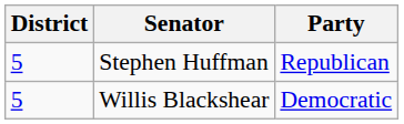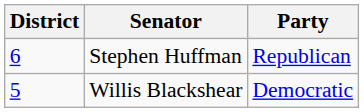 <table class="wikitable">
 <tr>
 <th>District</th>
 <th>Senator</th>
 <th>Party</th>
 </tr>
 <tr>
-<td><a href='#'>5</a></td>
+<td><a href='#'>6</a></td>
 <td>Stephen Huffman</td>
 <td><a href='#'> Republican</a></td>
 </tr>
 <tr>
 <td><a href='#'>5</a></td>
 <td>Willis Blackshear</td>
 <td><a href='#'>Democratic</a></td>
 </tr>
 </table>
